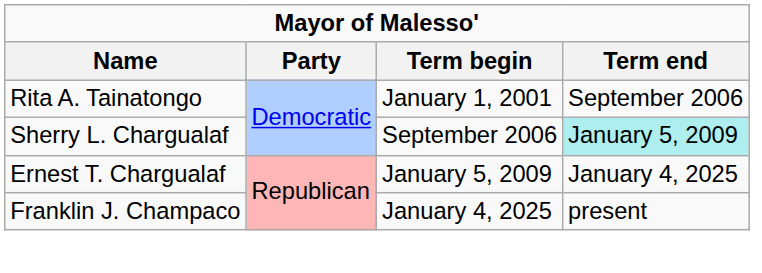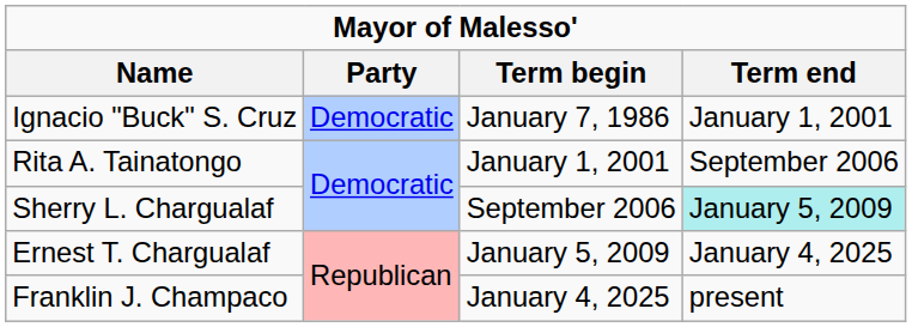 <table class="wikitable">
 <tr>
 <td colspan="4" align=center><strong>Mayor of Malesso' </strong></td>
 </tr>
 <tr>
 <th>Name</th>
 <th>Party</th>
 <th>Term begin</th>
 <th>Term end</th>
+</tr>
+<tr>
+<td>Ignacio "Buck" S. Cruz</td>
+<td style="background-color: #B0CEFF";><a href='#'>Democratic</a></td>
+<td>January 7, 1986</td>
+<td>January 1, 2001</td>
 </tr>
 <tr>
 <td>Rita A. Tainatongo</td>
 <td style="background-color: #B0CEFF"; rowspan="2"><a href='#'>Democratic</a></td>
 <td>January 1, 2001</td>
 <td>September 2006</td>
 </tr>
 <tr>
 <td>Sherry L. Chargualaf</td>
 <td>September 2006</td>
 <td style="background: paleturquoise;">January 5, 2009</td>
 </tr>
 <tr>
 <td>Ernest T. Chargualaf</td>
 <td style="background-color: #FFB6B6"; rowspan="2">Republican</td>
 <td>January 5, 2009</td>
 <td>January 4, 2025</td>
 </tr>
 <tr>
 <td>Franklin J. Champaco</td>
 <td>January 4, 2025</td>
 <td>present</td>
 </tr>
 </table>
